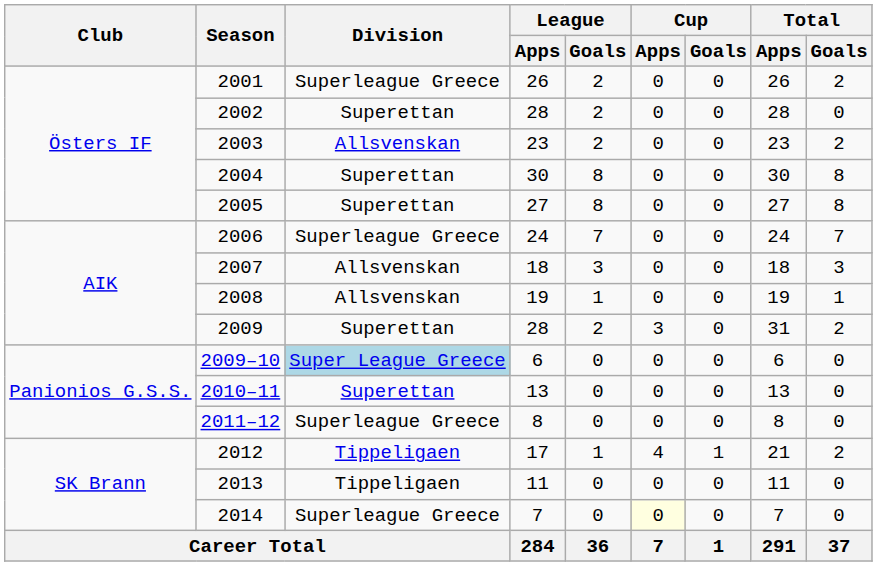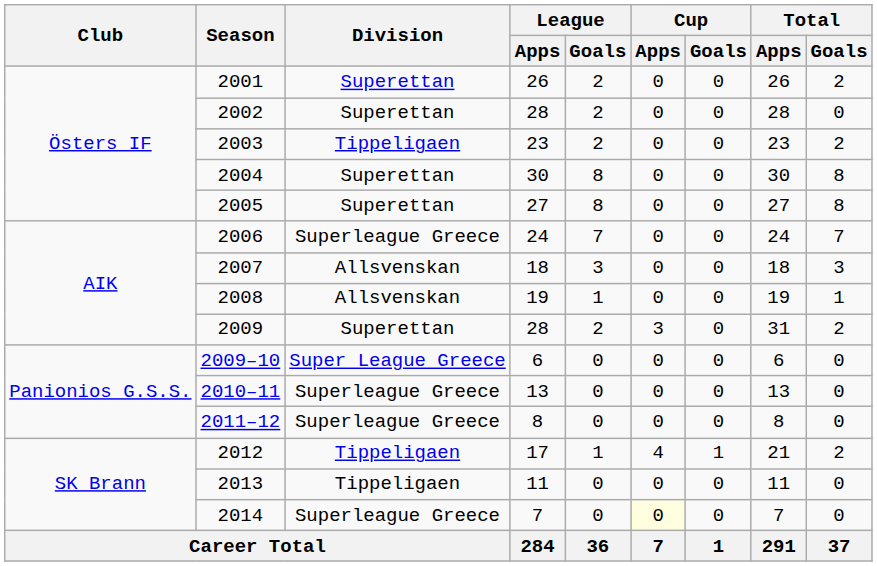 <table class="wikitable" style="text-align: center;">
 <tr>
 <th rowspan="2">Club</th>
 <th rowspan="2">Season</th>
 <th rowspan="2">Division</th>
 <th colspan="2">League</th>
 <th colspan="2">Cup</th>
 <th colspan="2">Total</th>
 </tr>
 <tr>
 <th>Apps</th>
 <th>Goals</th>
 <th>Apps</th>
 <th>Goals</th>
 <th>Apps</th>
 <th>Goals</th>
 </tr>
 <tr>
 <td rowspan="5" valign="center"><a href='#'>Östers IF</a></td>
 <td>2001</td>
-<td>Superleague Greece</td>
+<td valign="center"><a href='#'>Superettan</a></td>
 <td>26</td>
 <td>2</td>
 <td>0</td>
 <td>0</td>
 <td>26</td>
 <td>2</td>
 </tr>
 <tr>
 <td>2002</td>
 <td>Superettan</td>
 <td>28</td>
 <td>2</td>
 <td>0</td>
 <td>0</td>
 <td>28</td>
 <td>0</td>
 </tr>
 <tr>
 <td>2003</td>
-<td rowspan="1" valign="center"><a href='#'>Allsvenskan</a></td>
+<td valign="center"><a href='#'>Tippeligaen</a></td>
 <td>23</td>
 <td>2</td>
 <td>0</td>
 <td>0</td>
 <td>23</td>
 <td>2</td>
 </tr>
 <tr>
 <td>2004</td>
 <td valign="center">Superettan</td>
 <td>30</td>
 <td>8</td>
 <td>0</td>
 <td>0</td>
 <td>30</td>
 <td>8</td>
 </tr>
 <tr>
 <td>2005</td>
 <td>Superettan</td>
 <td>27</td>
 <td>8</td>
 <td>0</td>
 <td>0</td>
 <td>27</td>
 <td>8</td>
 </tr>
 <tr>
 <td rowspan="4" valign="center"><a href='#'>AIK</a></td>
 <td>2006</td>
 <td>Superleague Greece</td>
 <td>24</td>
 <td>7</td>
 <td>0</td>
 <td>0</td>
 <td>24</td>
 <td>7</td>
 </tr>
 <tr>
 <td>2007</td>
 <td>Allsvenskan</td>
 <td>18</td>
 <td>3</td>
 <td>0</td>
 <td>0</td>
 <td>18</td>
 <td>3</td>
 </tr>
 <tr>
 <td>2008</td>
 <td>Allsvenskan</td>
 <td>19</td>
 <td>1</td>
 <td>0</td>
 <td>0</td>
 <td>19</td>
 <td>1</td>
 </tr>
 <tr>
 <td>2009</td>
 <td>Superettan</td>
 <td>28</td>
 <td>2</td>
 <td>3</td>
 <td>0</td>
 <td>31</td>
 <td>2</td>
 </tr>
 <tr>
 <td rowspan="3" valign="center"><a href='#'>Panionios G.S.S.</a></td>
 <td><a href='#'>2009–10</a></td>
-<td valign="center" style="background: lightblue;"><a href='#'>Super League Greece</a></td>
+<td valign="center"><a href='#'>Super League Greece</a></td>
 <td>6</td>
 <td>0</td>
 <td>0</td>
 <td>0</td>
 <td>6</td>
 <td>0</td>
 </tr>
 <tr>
 <td><a href='#'>2010–11</a></td>
-<td valign="center"><a href='#'>Superettan</a></td>
+<td>Superleague Greece</td>
 <td>13</td>
 <td>0</td>
 <td>0</td>
 <td>0</td>
 <td>13</td>
 <td>0</td>
 </tr>
 <tr>
 <td><a href='#'>2011–12</a></td>
 <td>Superleague Greece</td>
 <td>8</td>
 <td>0</td>
 <td>0</td>
 <td>0</td>
 <td>8</td>
 <td>0</td>
 </tr>
 <tr>
 <td rowspan="3" valign="center"><a href='#'>SK Brann</a></td>
 <td>2012</td>
 <td valign="center"><a href='#'>Tippeligaen</a></td>
 <td>17</td>
 <td>1</td>
 <td>4</td>
 <td>1</td>
 <td>21</td>
 <td>2</td>
 </tr>
 <tr>
 <td>2013</td>
 <td>Tippeligaen</td>
 <td>11</td>
 <td>0</td>
 <td>0</td>
 <td>0</td>
 <td>11</td>
 <td>0</td>
 </tr>
 <tr>
 <td>2014</td>
 <td>Superleague Greece</td>
 <td>7</td>
 <td>0</td>
 <td style="background: lightyellow;">0</td>
 <td>0</td>
 <td>7</td>
 <td>0</td>
 </tr>
 <tr>
 <th colspan="3">Career Total</th>
 <th>284</th>
 <th>36</th>
 <th>7</th>
 <th>1</th>
 <th>291</th>
 <th>37</th>
 </tr>
 </table>
